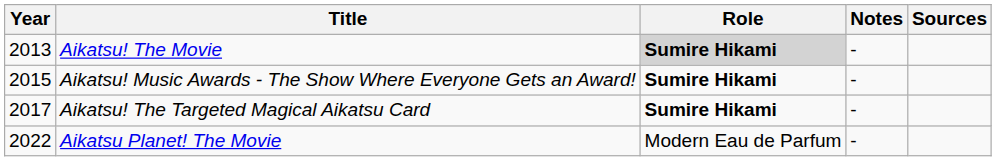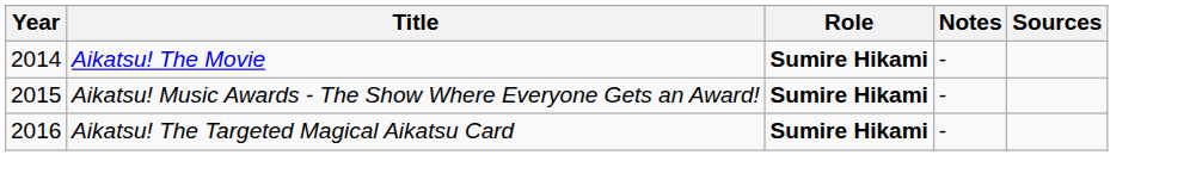 <table class="wikitable sortable plainrowheaders">
 <tr>
 <th>Year</th>
 <th>Title</th>
 <th>Role</th>
 <th class="unsortable">Notes</th>
 <th class="unsortable">Sources<br></th>
 </tr>
 <tr>
-<td>2013</td>
+<td>2014</td>
 <td><em><a href='#'>Aikatsu! The Movie</a></em></td>
-<td style="background: lightgrey;"><strong>Sumire Hikami</strong></td>
+<td><strong>Sumire Hikami</strong></td>
 <td>-</td>
 <td></td>
 </tr>
 <tr>
 <td>2015</td>
 <td><em>Aikatsu! Music Awards - The Show Where Everyone Gets an Award!</em></td>
 <td><strong>Sumire Hikami</strong></td>
 <td>-</td>
 <td></td>
 </tr>
 <tr>
-<td>2017</td>
+<td>2016</td>
 <td><em>Aikatsu! The Targeted Magical Aikatsu Card</em></td>
 <td><strong>Sumire Hikami</strong></td>
 <td>-</td>
 <td></td>
 </tr>
-<tr>
-<td>2022</td>
-<td><em><a href='#'>Aikatsu Planet! The Movie</a></em></td>
-<td>Modern Eau de Parfum</td>
-<td>-</td>
-<td></td>
-</tr>
 </table>
